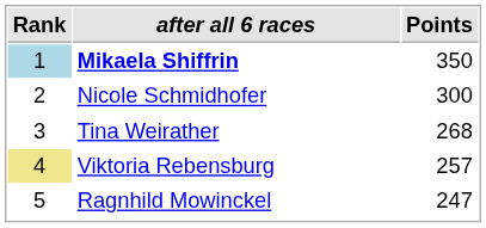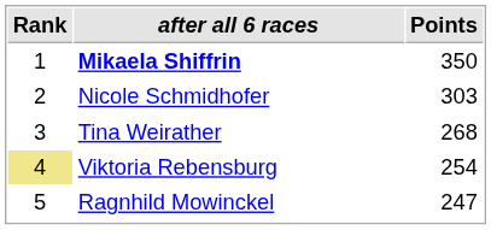 <table cellspacing="1" cellpadding="3" style="border:1px solid #aaa; font-size:86%;">
 <tr style="background:#e4e4e4;">
 <th style="border-bottom:1px solid #aaa; width:10px;">Rank</th>
 <th style="border-bottom:1px solid #aaa; width:200px; white-space:nowrap;"><em>after all 6 races</em></th>
 <th style="border-bottom:1px solid #aaa; width:20px;">Points</th>
 </tr>
 <tr>
-<td style="background: lightblue; text-align:center;">1</td>
+<td style="text-align:center;">1</td>
 <td><strong> <a href='#'>Mikaela Shiffrin</a></strong></td>
 <td align="right">350</td>
 </tr>
 <tr>
 <td style="text-align:center;">2</td>
 <td> <a href='#'>Nicole Schmidhofer</a></td>
-<td align="right">300</td>
+<td align="right">303</td>
 </tr>
 <tr>
 <td style="text-align:center;">3</td>
 <td> <a href='#'>Tina Weirather</a></td>
 <td align="right">268</td>
 </tr>
 <tr>
 <td style="background: khaki; text-align:center;">4</td>
 <td> <a href='#'>Viktoria Rebensburg</a></td>
-<td align="right">257</td>
+<td align="right">254</td>
 </tr>
 <tr>
 <td style="text-align:center;">5</td>
 <td> <a href='#'>Ragnhild Mowinckel</a></td>
 <td align="right">247</td>
 </tr>
 <tr>
 </tr>
 </table>
